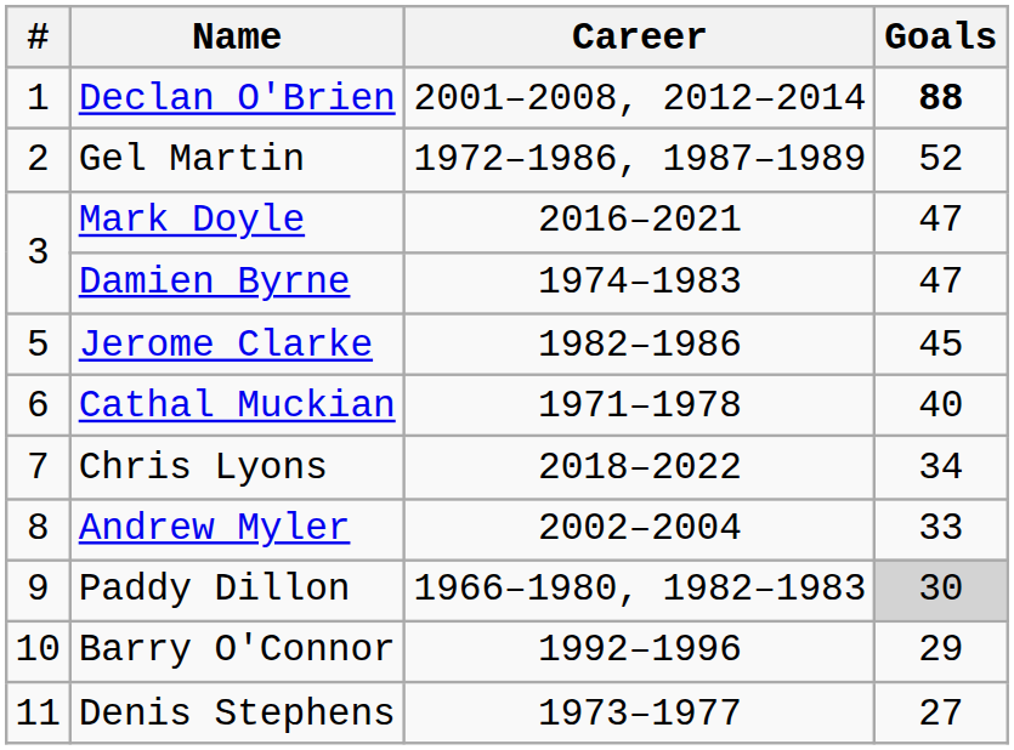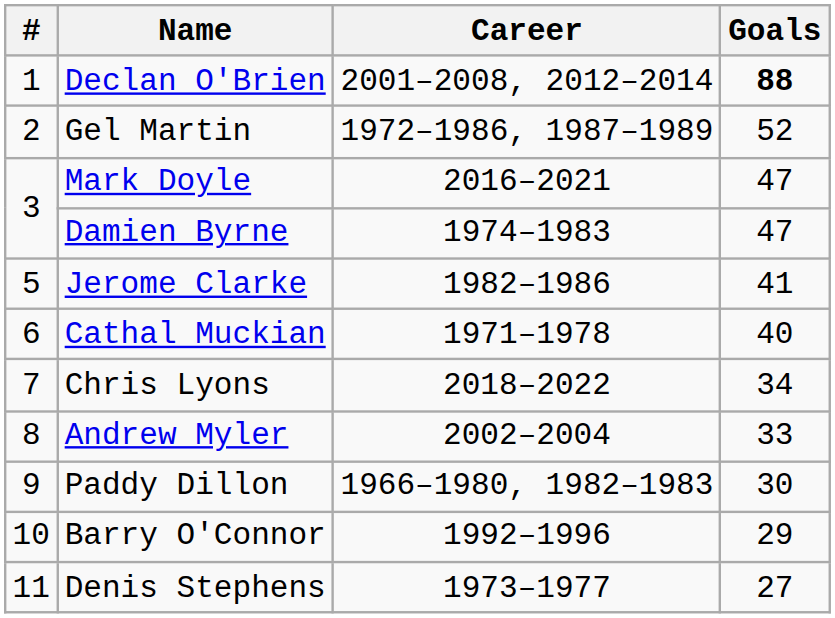 <table class="wikitable" style="text-align: center;">
 <tr>
 <th>#</th>
 <th>Name</th>
 <th>Career</th>
 <th>Goals</th>
 </tr>
 <tr>
 <td>1</td>
 <td align="left"> <a href='#'>Declan O'Brien</a></td>
 <td>2001–2008, 2012–2014</td>
 <td><strong>88</strong></td>
 </tr>
 <tr>
 <td>2</td>
 <td align="left"> Gel Martin</td>
 <td>1972–1986, 1987–1989</td>
 <td>52</td>
 </tr>
 <tr>
 <td rowspan="2">3</td>
 <td align="left"> <a href='#'>Mark Doyle</a></td>
 <td>2016–2021</td>
 <td>47</td>
 </tr>
 <tr>
 <td align="left"> <a href='#'>Damien Byrne</a></td>
 <td>1974–1983</td>
 <td>47</td>
 </tr>
 <tr>
 <td>5</td>
 <td align="left"> <a href='#'>Jerome Clarke</a></td>
 <td>1982–1986</td>
-<td>45</td>
+<td>41</td>
 </tr>
 <tr>
 <td>6</td>
 <td align="left"> <a href='#'>Cathal Muckian</a></td>
 <td>1971–1978</td>
 <td>40</td>
 </tr>
 <tr>
 <td>7</td>
 <td align="left"> Chris Lyons</td>
 <td>2018–2022</td>
 <td>34</td>
 </tr>
 <tr>
 <td>8</td>
 <td align="left"> <a href='#'>Andrew Myler</a></td>
 <td>2002–2004</td>
 <td>33</td>
 </tr>
 <tr>
 <td>9</td>
 <td align="left"> Paddy Dillon</td>
 <td>1966–1980, 1982–1983</td>
-<td style="background: lightgrey;">30</td>
+<td>30</td>
 </tr>
 <tr>
 <td>10</td>
 <td align="left"> Barry O'Connor</td>
 <td>1992–1996</td>
 <td>29</td>
 </tr>
 <tr>
 <td rowspan="3">11</td>
 <td align="left"> Denis Stephens</td>
 <td>1973–1977</td>
 <td>27</td>
 </tr>
 </table>
